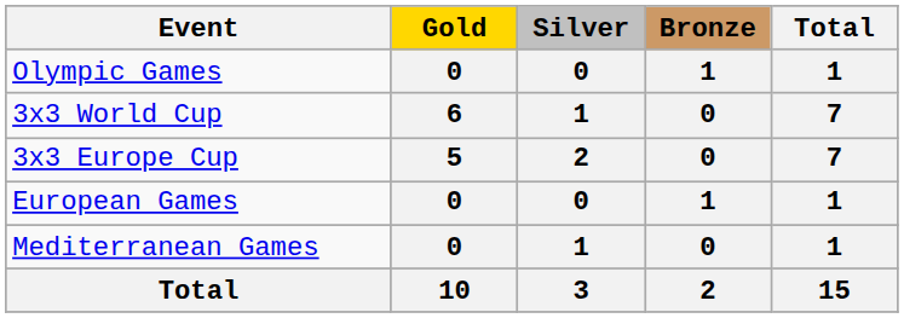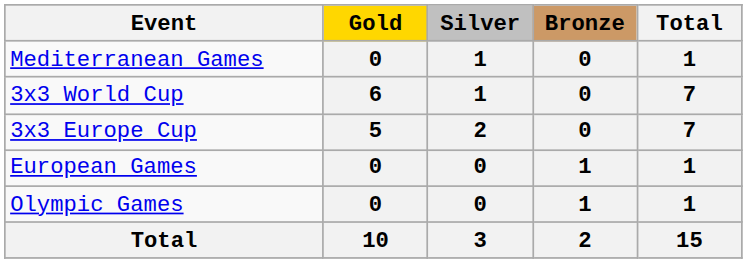 <table class="wikitable sortable" style="text-align:center;">
 <tr>
 <th width=180>Event</th>
 <th scope="col" style="background:gold; width:55px;">Gold</th>
 <th scope="col" style="background:silver; width:55px;">Silver</th>
 <th scope="col" style="background:#cc9966; width:55px;">Bronze</th>
 <th width=55>Total</th>
 </tr>
 <tr>
-<td align=left><a href='#'>Olympic Games</a></td>
-<th>0</th>
+<td align=left><a href='#'>Mediterranean Games</a></td>
 <th>0</th>
 <th>1</th>
+<th>0</th>
 <th>1</th>
 </tr>
 <tr>
 <td align=left><a href='#'>3x3 World Cup</a></td>
 <th>6</th>
 <th>1</th>
 <th>0</th>
 <th>7</th>
 </tr>
 <tr>
 <td align=left><a href='#'>3x3 Europe Cup</a></td>
 <th>5</th>
 <th>2</th>
 <th>0</th>
 <th>7</th>
 </tr>
 <tr>
 <td align=left><a href='#'>European Games</a></td>
 <th>0</th>
 <th>0</th>
 <th>1</th>
 <th>1</th>
 </tr>
 <tr>
-<td align=left><a href='#'>Mediterranean Games</a></td>
+<td align=left><a href='#'>Olympic Games</a></td>
+<th>0</th>
 <th>0</th>
 <th>1</th>
-<th>0</th>
 <th>1</th>
 </tr>
 <tr>
 <th>Total</th>
 <th>10</th>
 <th>3</th>
 <th>2</th>
 <th>15</th>
 </tr>
 </table>
